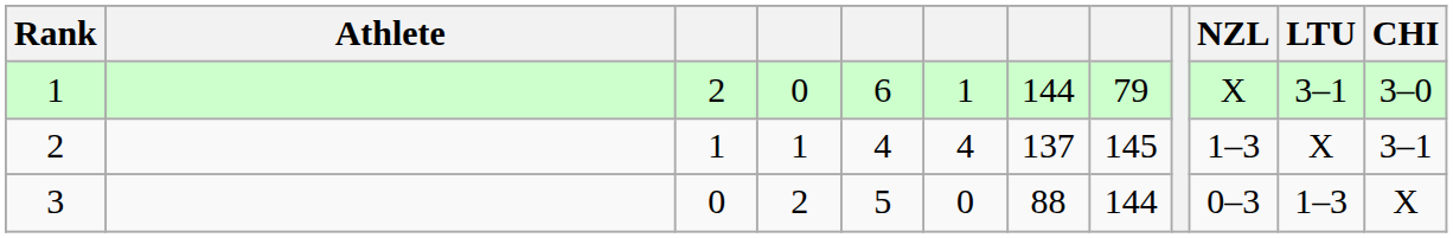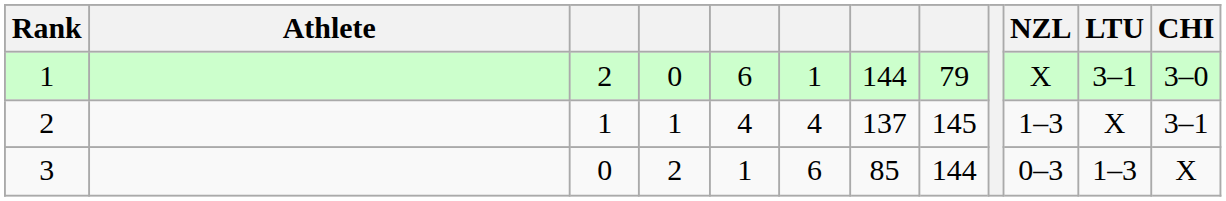 <table class="wikitable" style="text-align:center">
 <tr>
 <th>Rank</th>
 <th width=250>Athlete</th>
 <th width=30></th>
 <th width=30></th>
 <th width=30></th>
 <th width=30></th>
 <th width=30></th>
 <th width=30></th>
 <th rowspan=4></th>
 <th width=30>NZL</th>
 <th width=30>LTU</th>
 <th width=30>CHI</th>
 </tr>
 <tr style="background-color:#ccffcc;">
 <td>1</td>
 <td align=left></td>
 <td>2</td>
 <td>0</td>
 <td>6</td>
 <td>1</td>
 <td>144</td>
 <td>79</td>
 <td>X</td>
 <td>3–1</td>
 <td>3–0</td>
 </tr>
 <tr>
 <td>2</td>
 <td align=left></td>
 <td>1</td>
 <td>1</td>
 <td>4</td>
 <td>4</td>
 <td>137</td>
 <td>145</td>
 <td>1–3</td>
 <td>X</td>
 <td>3–1</td>
 </tr>
 <tr>
 <td>3</td>
 <td align=left></td>
 <td>0</td>
 <td>2</td>
-<td>5</td>
-<td>0</td>
-<td>88</td>
+<td>1</td>
+<td>6</td>
+<td>85</td>
 <td>144</td>
 <td>0–3</td>
 <td>1–3</td>
 <td>X</td>
 </tr>
 </table>
